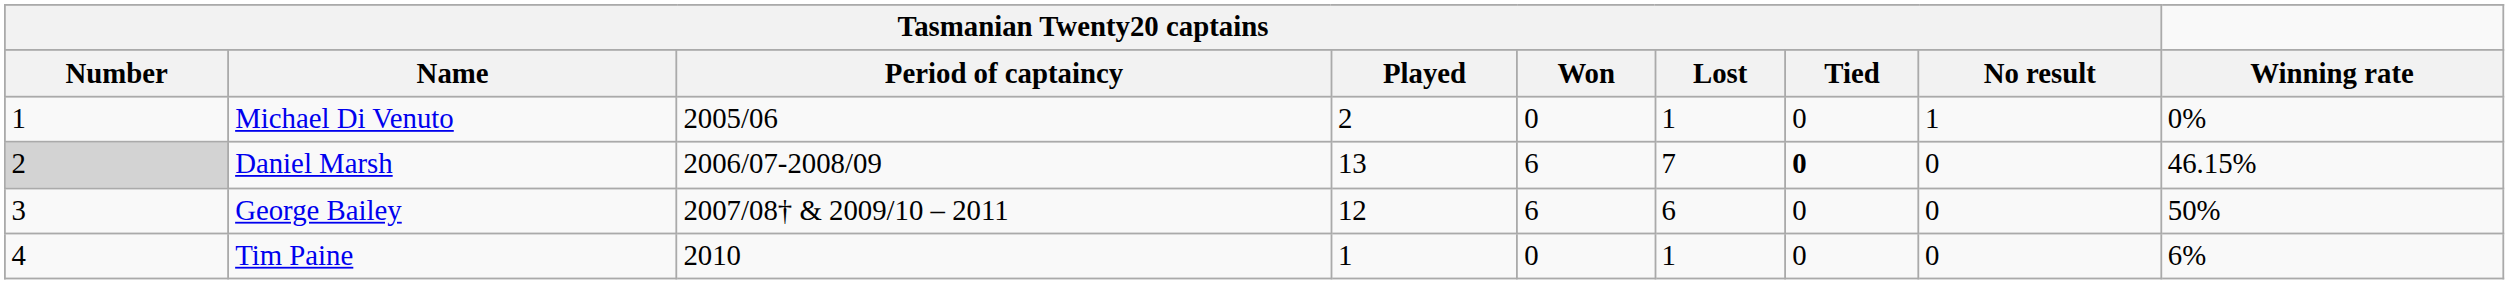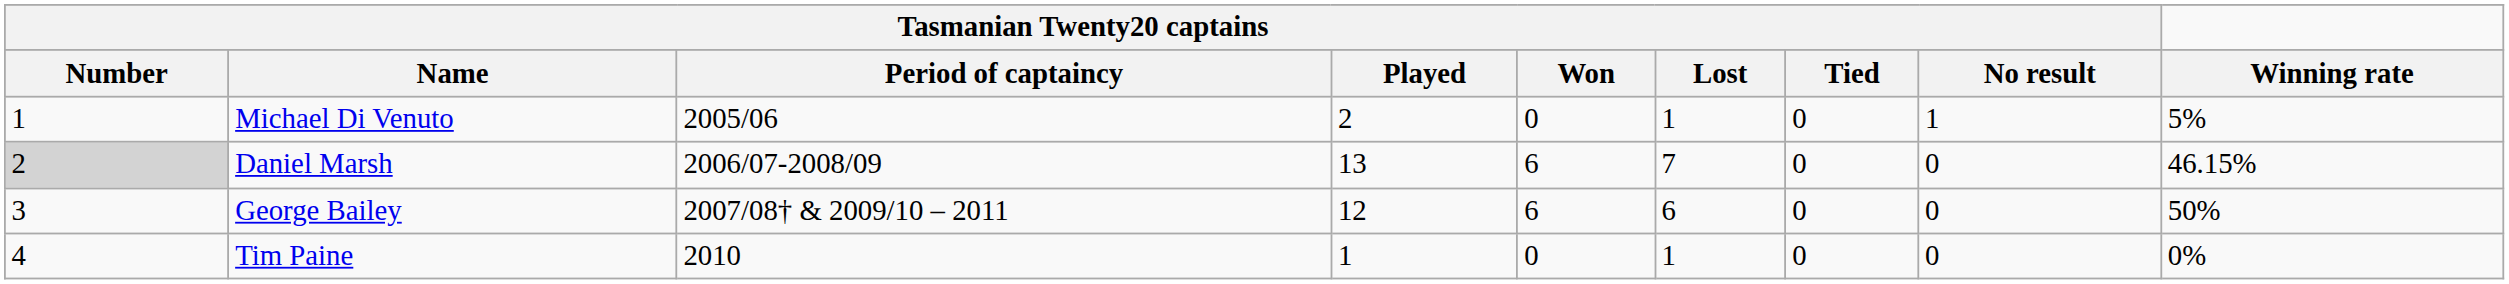 <table class="wikitable" style="width:70%;">
 <tr style="background:#efefef;">
 <th colspan="8">Tasmanian Twenty20 captains</th>
 </tr>
 <tr style="background:#efefef;">
 <th>Number</th>
 <th>Name</th>
 <th>Period of captaincy</th>
 <th>Played</th>
 <th>Won</th>
 <th>Lost</th>
 <th>Tied</th>
 <th>No result</th>
 <th>Winning rate</th>
 </tr>
 <tr>
 <td>1</td>
 <td><a href='#'>Michael Di Venuto</a></td>
 <td>2005/06</td>
 <td>2</td>
 <td>0</td>
 <td>1</td>
 <td>0</td>
 <td>1</td>
-<td>0%</td>
+<td>5%</td>
 </tr>
 <tr>
 <td style="background: lightgrey;">2</td>
 <td><a href='#'>Daniel Marsh</a></td>
 <td>2006/07-2008/09</td>
 <td>13</td>
 <td>6</td>
 <td>7</td>
-<td><strong>0</strong></td>
+<td>0</td>
 <td>0</td>
 <td>46.15%</td>
 </tr>
 <tr>
 <td>3</td>
 <td><a href='#'>George Bailey</a></td>
 <td>2007/08† & 2009/10 – 2011</td>
 <td>12</td>
 <td>6</td>
 <td>6</td>
 <td>0</td>
 <td>0</td>
 <td>50%</td>
 </tr>
 <tr>
 <td>4</td>
 <td><a href='#'>Tim Paine</a></td>
 <td>2010</td>
 <td>1</td>
 <td>0</td>
 <td>1</td>
 <td>0</td>
 <td>0</td>
-<td>6%</td>
+<td>0%</td>
 </tr>
 </table>
